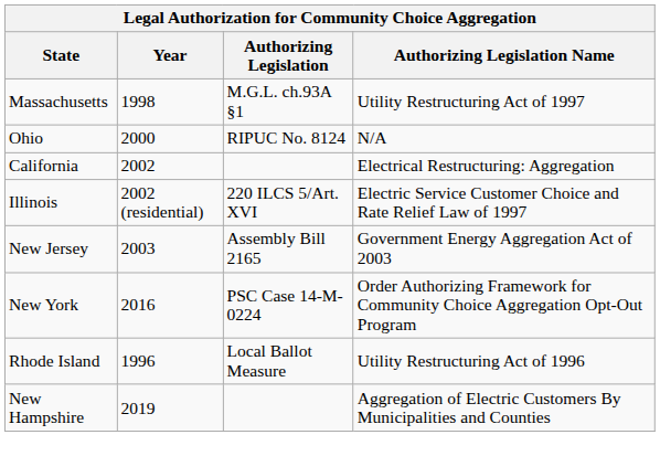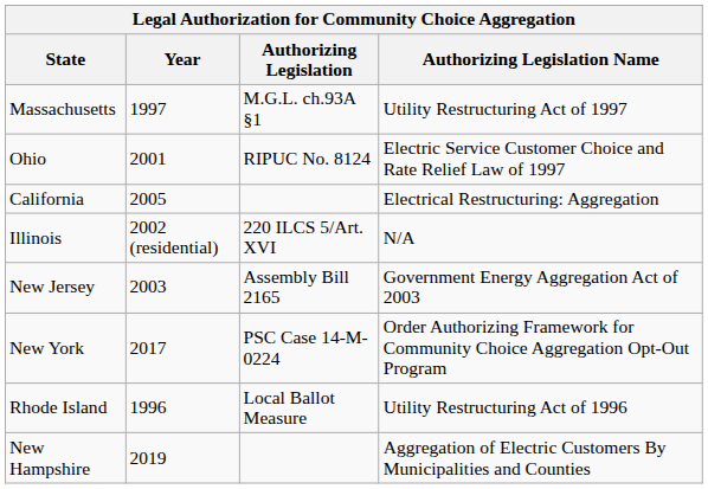 <table class="wikitable">
 <tr>
 <th colspan="4">Legal Authorization for Community Choice Aggregation</th>
 </tr>
 <tr>
 <th>State</th>
 <th>Year</th>
 <th>Authorizing Legislation</th>
 <th>Authorizing Legislation Name</th>
 </tr>
 <tr>
 <td>Massachusetts</td>
-<td>1998</td>
+<td>1997</td>
 <td>M.G.L. ch.93A §1</td>
 <td>Utility Restructuring Act of 1997</td>
 </tr>
 <tr>
 <td>Ohio</td>
-<td>2000</td>
+<td>2001</td>
 <td>RIPUC No. 8124</td>
-<td>N/A</td>
+<td>Electric Service Customer Choice and Rate Relief Law of 1997</td>
 </tr>
 <tr>
 <td>California</td>
-<td>2002</td>
+<td>2005</td>
 <td></td>
 <td>Electrical Restructuring: Aggregation</td>
 </tr>
 <tr>
 <td>Illinois</td>
 <td>2002 (residential)</td>
 <td>220 ILCS 5/Art. XVI</td>
-<td>Electric Service Customer Choice and Rate Relief Law of 1997</td>
+<td>N/A</td>
 </tr>
 <tr>
 <td>New Jersey</td>
 <td>2003</td>
 <td>Assembly Bill 2165</td>
 <td>Government Energy Aggregation Act of 2003</td>
 </tr>
 <tr>
 <td>New York</td>
-<td>2016</td>
+<td>2017</td>
 <td>PSC Case 14-M-0224</td>
 <td>Order Authorizing Framework for Community Choice Aggregation Opt-Out Program</td>
 </tr>
 <tr>
 <td>Rhode Island</td>
 <td>1996</td>
 <td>Local Ballot Measure</td>
 <td>Utility Restructuring Act of 1996</td>
 </tr>
 <tr>
 <td>New Hampshire</td>
 <td>2019</td>
 <td></td>
 <td>Aggregation of Electric Customers By Municipalities and Counties</td>
 </tr>
 </table>
